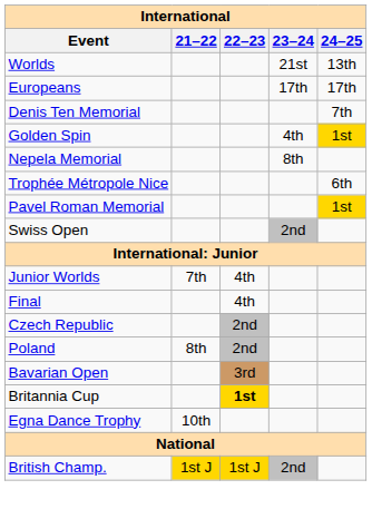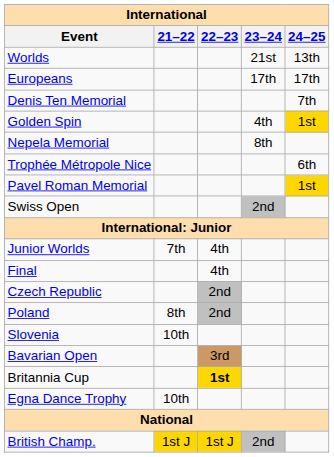 <table class="wikitable" style="text-align:center">
 <tr>
 <th colspan="5" style="background-color: #ffdead; " align="center">International </th>
 </tr>
 <tr>
 <th>Event</th>
 <th><a href='#'>21–22</a></th>
 <th><a href='#'>22–23</a></th>
 <th><a href='#'>23–24</a></th>
 <th><a href='#'>24–25</a></th>
 </tr>
 <tr>
 <td align=left><a href='#'>Worlds</a></td>
 <td></td>
 <td></td>
 <td>21st</td>
 <td>13th</td>
 </tr>
 <tr>
 <td align=left><a href='#'>Europeans</a></td>
 <td></td>
 <td></td>
 <td>17th</td>
 <td>17th</td>
 </tr>
 <tr>
 <td align=left> <a href='#'>Denis Ten Memorial</a></td>
 <td></td>
 <td></td>
 <td></td>
 <td>7th</td>
 </tr>
 <tr>
 <td align=left> <a href='#'>Golden Spin</a></td>
 <td></td>
 <td></td>
 <td>4th</td>
 <td bgcolor=gold>1st</td>
 </tr>
 <tr>
 <td align=left> <a href='#'>Nepela Memorial</a></td>
 <td></td>
 <td></td>
 <td>8th</td>
 <td></td>
 </tr>
 <tr>
 <td align=left> <a href='#'>Trophée Métropole Nice</a></td>
 <td></td>
 <td></td>
 <td></td>
 <td>6th</td>
 </tr>
 <tr>
 <td align="left"><a href='#'>Pavel Roman Memorial</a></td>
 <td></td>
 <td></td>
 <td></td>
 <td bgcolor=gold>1st</td>
 </tr>
 <tr>
 <td align="left">Swiss Open</td>
 <td></td>
 <td></td>
 <td bgcolor="silver">2nd</td>
 <td></td>
 </tr>
 <tr>
 <th colspan="5" style="background-color: #ffdead; " align="center">International: Junior </th>
 </tr>
 <tr>
 <td align="left"><a href='#'>Junior Worlds</a></td>
 <td>7th</td>
 <td>4th</td>
 <td></td>
 <td></td>
 </tr>
 <tr>
 <td align="left"> <a href='#'>Final</a></td>
 <td></td>
 <td>4th</td>
 <td></td>
 <td></td>
 </tr>
 <tr>
 <td align="left"> <a href='#'>Czech Republic</a></td>
 <td></td>
 <td bgcolor="silver">2nd</td>
 <td></td>
 <td></td>
 </tr>
 <tr>
 <td align="left"> <a href='#'>Poland</a></td>
 <td>8th</td>
 <td bgcolor="silver">2nd</td>
 <td></td>
 <td></td>
 </tr>
 <tr>
+<td align="left"> <a href='#'>Slovenia</a></td>
+<td>10th</td>
+<td></td>
+<td></td>
+<td></td>
+</tr>
+<tr>
 <td align="left"><a href='#'>Bavarian Open</a></td>
 <td></td>
 <td bgcolor="cc9966">3rd</td>
 <td></td>
 <td></td>
 </tr>
 <tr>
 <td align="left">Britannia Cup</td>
 <td></td>
 <td bgcolor="gold"><strong>1st</strong></td>
 <td></td>
 <td></td>
 </tr>
 <tr>
 <td align="left"><a href='#'>Egna Dance Trophy</a></td>
 <td>10th</td>
 <td></td>
 <td></td>
 <td></td>
 </tr>
 <tr>
 <th colspan="5" style="background-color: #ffdead; " align="center">National</th>
 </tr>
 <tr>
 <td align="left"><a href='#'>British Champ.</a></td>
 <td bgcolor="gold">1st J</td>
 <td bgcolor="gold">1st J</td>
 <td bgcolor="silver">2nd</td>
 <td></td>
 </tr>
 </table>
